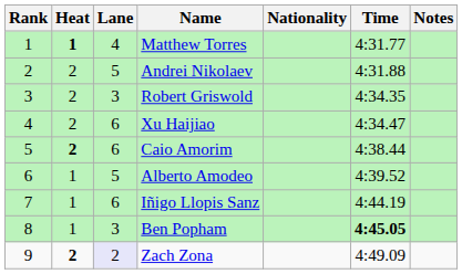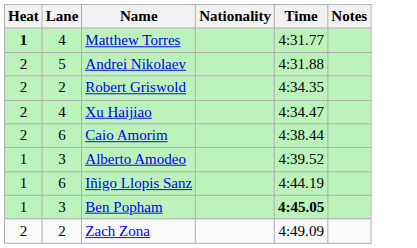 <table class="wikitable sortable" style="text-align:center">
 <tr>
-<th>Rank</th>
 <th>Heat</th>
 <th>Lane</th>
 <th>Name</th>
 <th>Nationality</th>
 <th>Time</th>
 <th>Notes</th>
 </tr>
 <tr bgcolor=bbf3bb>
-<td>1</td>
 <td><strong>1</strong></td>
 <td>4</td>
 <td align=left><a href='#'>Matthew Torres</a></td>
 <td align=left></td>
 <td>4:31.77</td>
 <td></td>
 </tr>
 <tr bgcolor=bbf3bb>
 <td>2</td>
-<td>2</td>
 <td>5</td>
 <td align=left><a href='#'>Andrei Nikolaev</a></td>
 <td align=left></td>
 <td>4:31.88</td>
 <td></td>
 </tr>
 <tr bgcolor=bbf3bb>
-<td>3</td>
 <td>2</td>
-<td>3</td>
+<td>2</td>
 <td align=left><a href='#'>Robert Griswold</a></td>
 <td align=left></td>
 <td>4:34.35</td>
 <td></td>
 </tr>
 <tr bgcolor=bbf3bb>
+<td>2</td>
 <td>4</td>
-<td>2</td>
-<td>6</td>
 <td align=left><a href='#'>Xu Haijiao</a></td>
 <td align=left></td>
 <td>4:34.47</td>
 <td></td>
 </tr>
 <tr bgcolor=bbf3bb>
-<td>5</td>
-<td><strong>2</strong></td>
+<td>2</td>
 <td>6</td>
 <td align=left><a href='#'>Caio Amorim</a></td>
 <td align=left></td>
 <td>4:38.44</td>
 <td></td>
 </tr>
 <tr bgcolor=bbf3bb>
-<td>6</td>
 <td>1</td>
-<td>5</td>
+<td>3</td>
 <td align=left><a href='#'>Alberto Amodeo</a></td>
 <td align=left></td>
 <td>4:39.52</td>
 <td></td>
 </tr>
 <tr bgcolor=bbf3bb>
-<td>7</td>
 <td>1</td>
 <td>6</td>
 <td align=left><a href='#'>Iñigo Llopis Sanz</a></td>
 <td align=left></td>
 <td>4:44.19</td>
 <td></td>
 </tr>
 <tr bgcolor=bbf3bb>
-<td>8</td>
 <td>1</td>
 <td>3</td>
 <td align=left><a href='#'>Ben Popham</a></td>
 <td align=left></td>
 <td><strong>4:45.05</strong></td>
 <td></td>
 </tr>
 <tr>
-<td>9</td>
-<td><strong>2</strong></td>
-<td style="background: lavender;">2</td>
+<td>2</td>
+<td>2</td>
 <td align=left><a href='#'>Zach Zona</a></td>
 <td align=left></td>
 <td>4:49.09</td>
 <td></td>
 </tr>
 </table>
